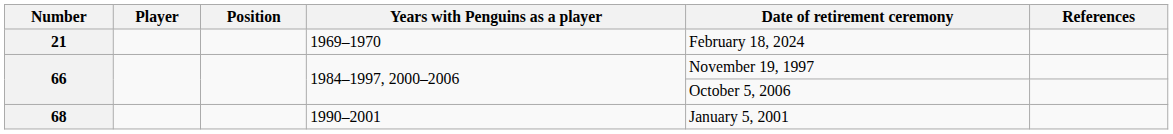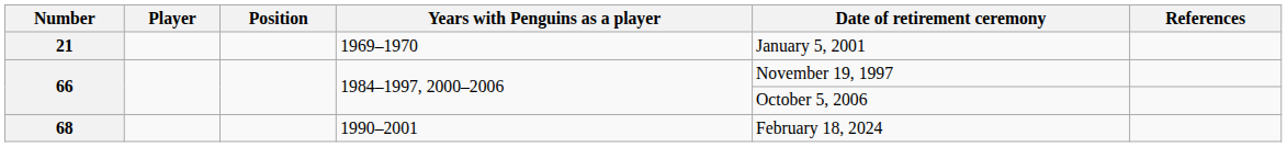 <table class="wikitable sortable" width="75%">
 <tr>
 <th scope="col">Number</th>
 <th scope="col">Player</th>
 <th scope="col">Position</th>
 <th scope="col">Years with Penguins as a player</th>
 <th scope="col">Date of retirement ceremony</th>
 <th scope="col" class="unsortable">References</th>
 </tr>
 <tr>
 <th scope="row">21</th>
 <td></td>
 <td></td>
 <td>1969–1970</td>
-<td>February 18, 2024</td>
+<td>January 5, 2001</td>
 <td></td>
 </tr>
 <tr>
 <th scope="row" rowspan="2">66</th>
 <td rowspan="2"></td>
 <td rowspan="2"></td>
 <td rowspan="2">1984–1997, 2000–2006</td>
 <td>November 19, 1997</td>
 <td></td>
 </tr>
 <tr>
 <td>October 5, 2006</td>
 <td></td>
 </tr>
 <tr>
 <th scope="row">68</th>
 <td></td>
 <td></td>
 <td>1990–2001</td>
-<td>January 5, 2001</td>
+<td>February 18, 2024</td>
 <td></td>
 </tr>
 </table>
